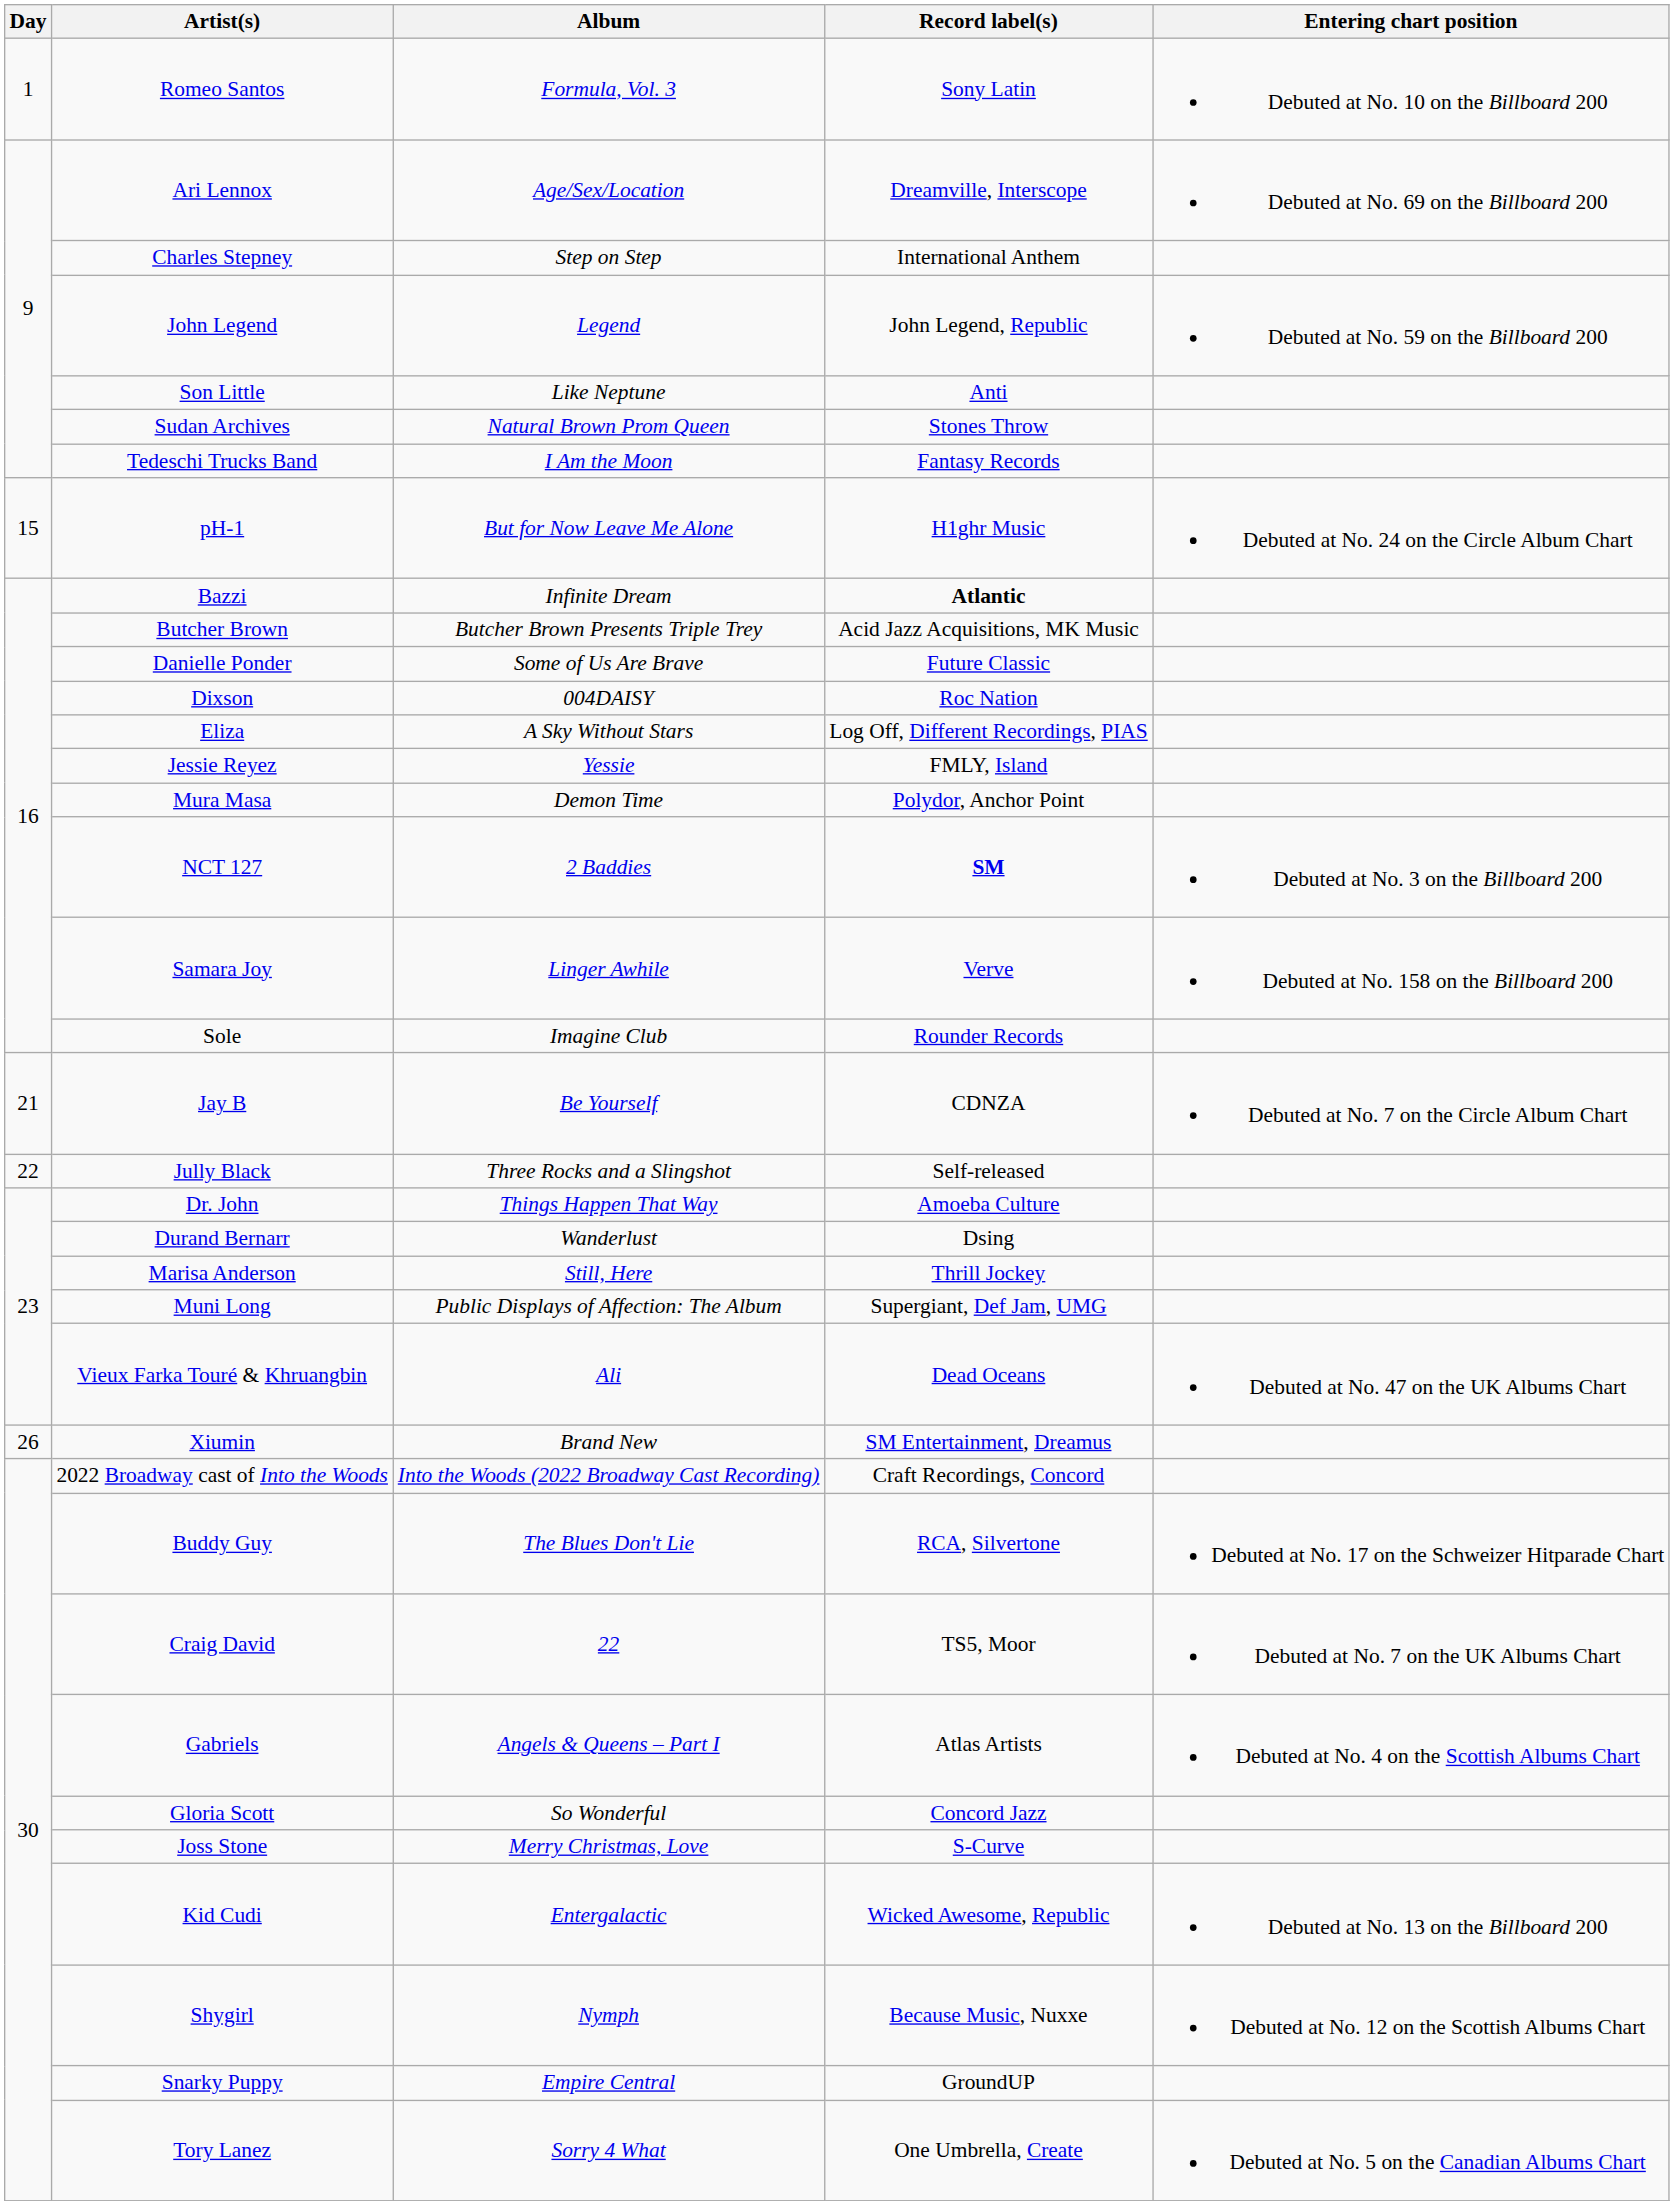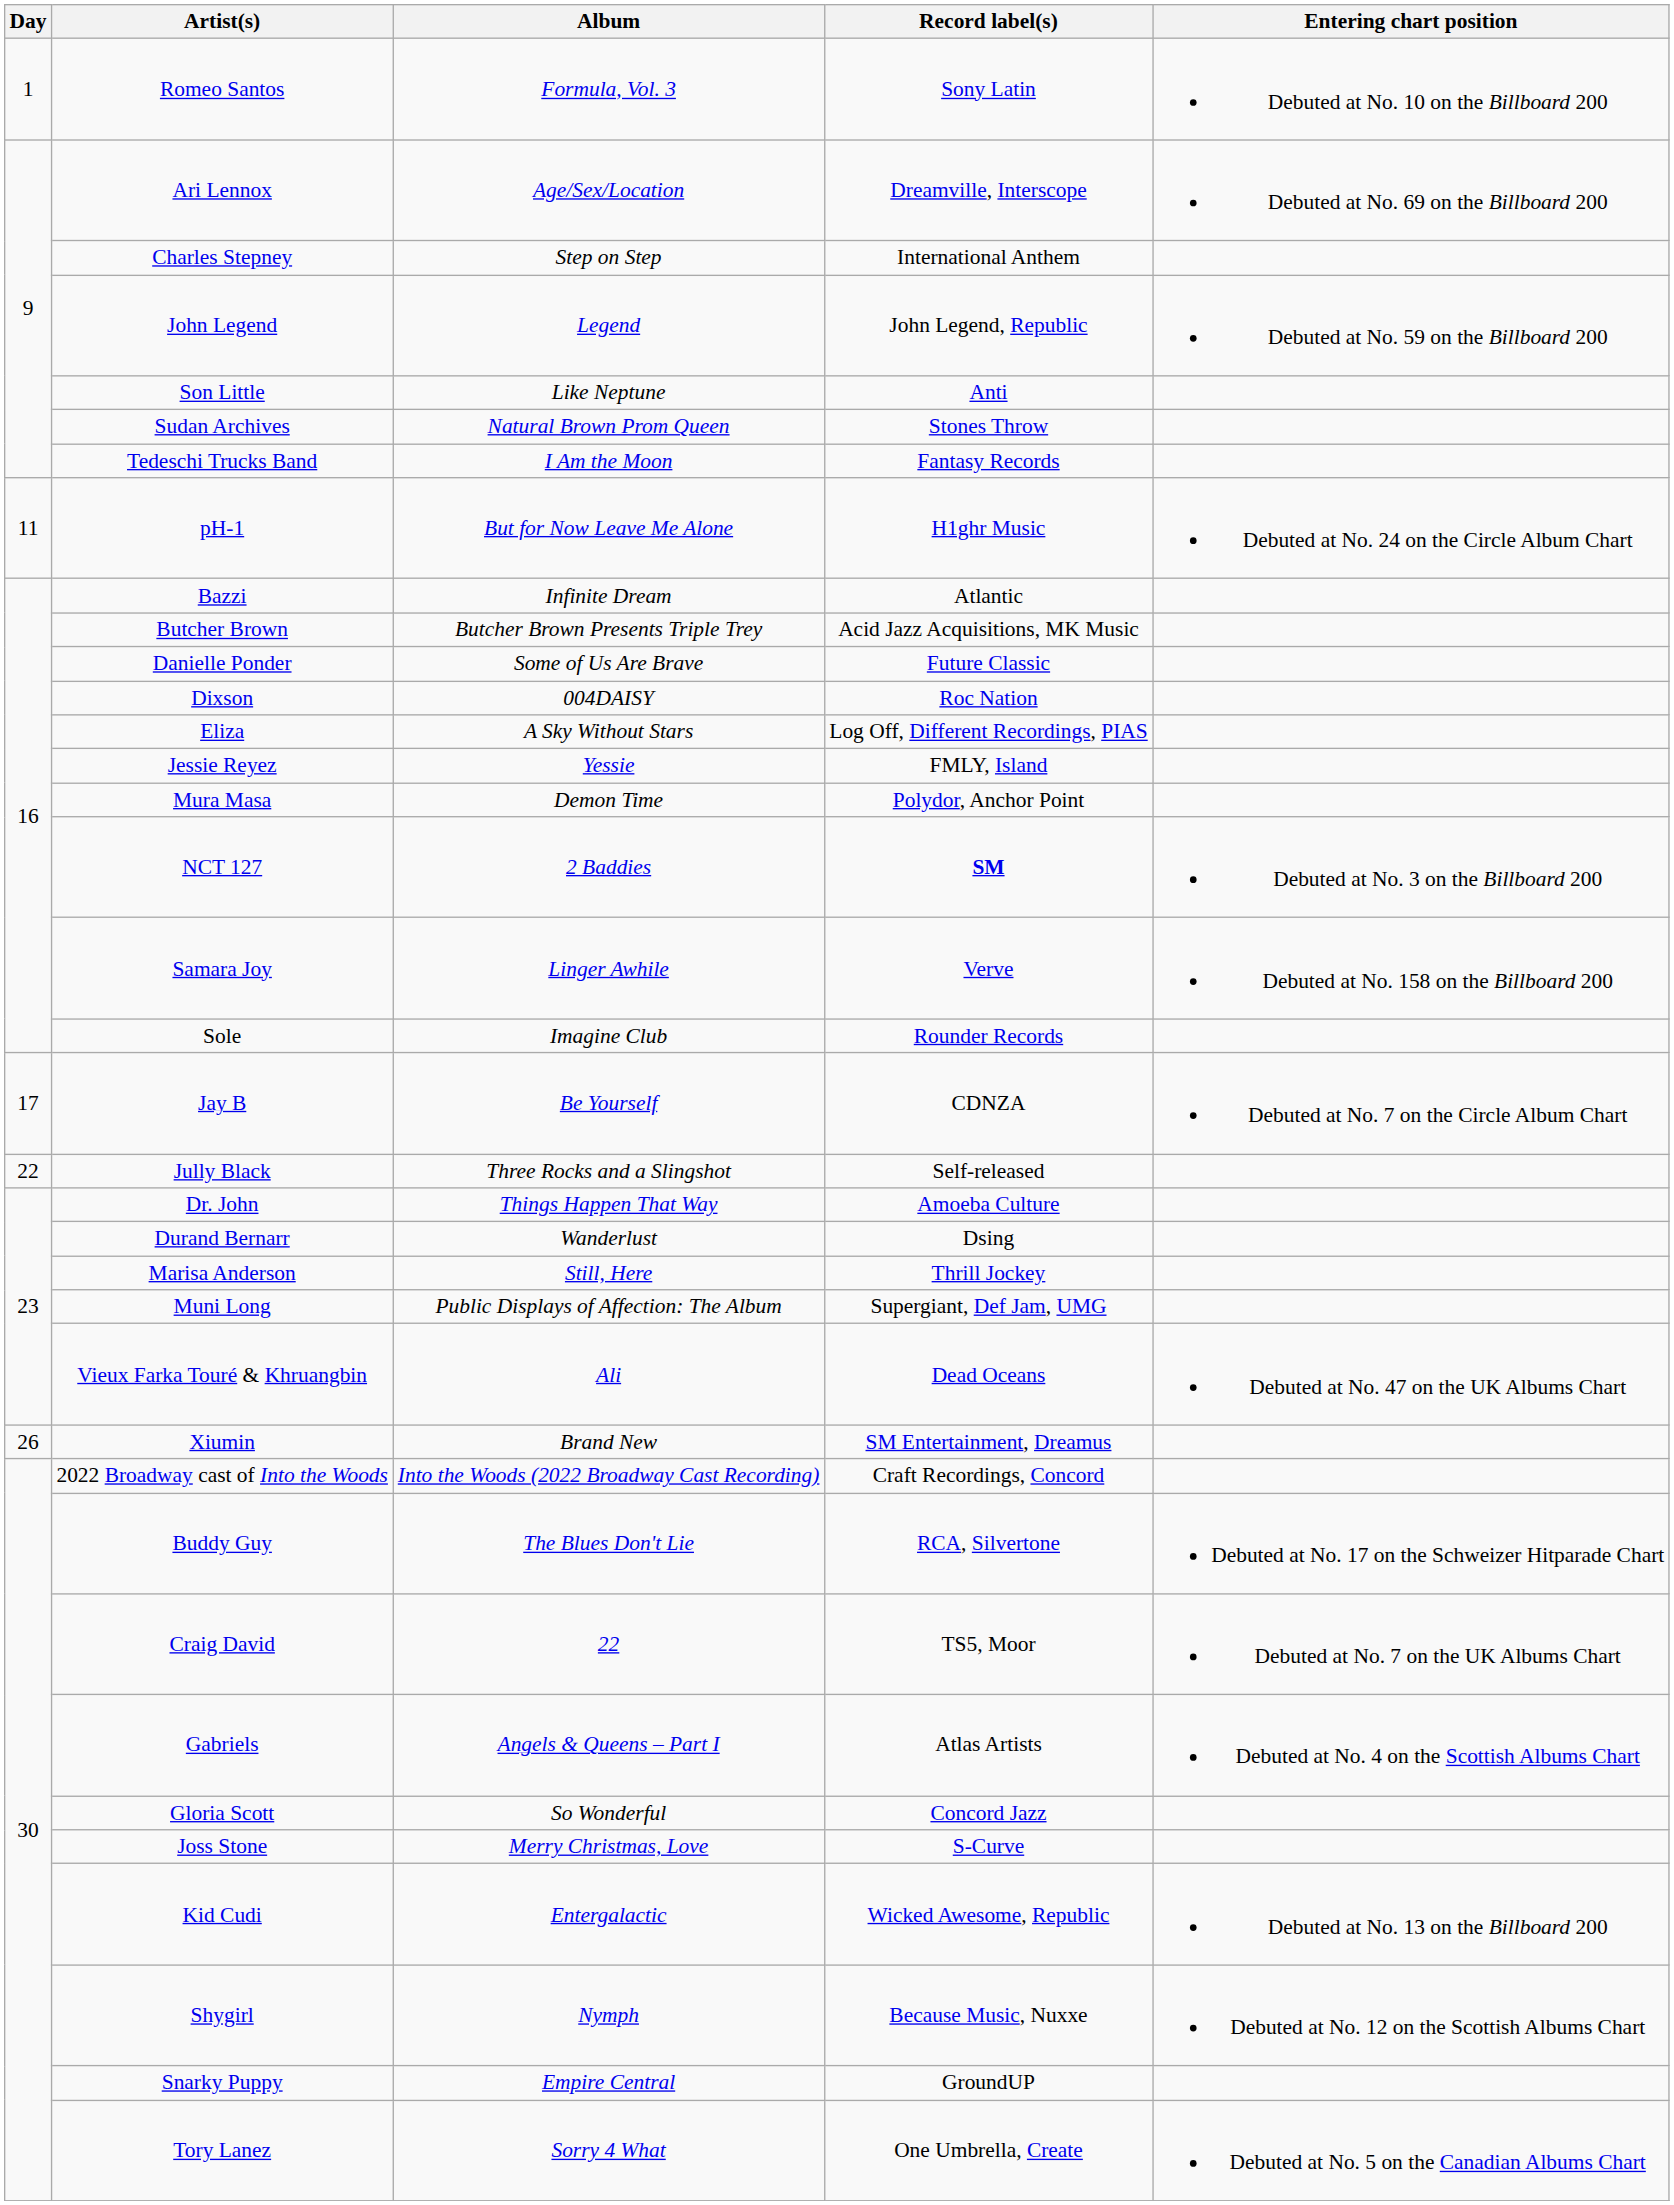 <table class="wikitable" style="text-align:center;">
 <tr>
 <th scope="col">Day</th>
 <th scope="col">Artist(s)</th>
 <th scope="col">Album</th>
 <th scope="col">Record label(s)</th>
 <th scope="col">Entering chart position</th>
 </tr>
 <tr>
 <td>1</td>
 <td><a href='#'>Romeo Santos</a></td>
 <td><em><a href='#'>Formula, Vol. 3</a></em></td>
 <td><a href='#'>Sony Latin</a></td>
 <td><br><ul><li>Debuted at No. 10 on the <em>Billboard</em> 200</li></ul></td>
 </tr>
 <tr>
 <td rowspan="6">9</td>
 <td><a href='#'>Ari Lennox</a></td>
 <td><em><a href='#'>Age/Sex/Location</a></em></td>
 <td><a href='#'>Dreamville</a>, <a href='#'>Interscope</a></td>
 <td><br><ul><li>Debuted at No. 69 on the <em>Billboard</em> 200</li></ul></td>
 </tr>
 <tr>
 <td><a href='#'>Charles Stepney</a></td>
 <td><em>Step on Step</em></td>
 <td>International Anthem</td>
 <td></td>
 </tr>
 <tr>
 <td><a href='#'>John Legend</a></td>
 <td><em><a href='#'>Legend</a></em></td>
 <td>John Legend, <a href='#'>Republic</a></td>
 <td><br><ul><li>Debuted at No. 59 on the <em>Billboard</em> 200</li></ul></td>
 </tr>
 <tr>
 <td><a href='#'>Son Little</a></td>
 <td><em>Like Neptune</em></td>
 <td><a href='#'>Anti</a></td>
 <td></td>
 </tr>
 <tr>
 <td><a href='#'>Sudan Archives</a></td>
 <td><em><a href='#'>Natural Brown Prom Queen</a></em></td>
 <td><a href='#'>Stones Throw</a></td>
 <td></td>
 </tr>
 <tr>
 <td><a href='#'>Tedeschi Trucks Band</a></td>
 <td><em><a href='#'>I Am the Moon</a></em></td>
 <td><a href='#'>Fantasy Records</a></td>
 <td></td>
 </tr>
 <tr>
-<td>15</td>
+<td>11</td>
 <td><a href='#'>pH-1</a></td>
 <td><em><a href='#'>But for Now Leave Me Alone</a></em></td>
 <td><a href='#'>H1ghr Music</a></td>
 <td><br><ul><li>Debuted at No. 24 on the Circle Album Chart</li></ul></td>
 </tr>
 <tr>
 <td rowspan="10">16</td>
 <td><a href='#'>Bazzi</a></td>
 <td><em>Infinite Dream</em></td>
-<td><strong>Atlantic</strong></td>
+<td>Atlantic</td>
 <td></td>
 </tr>
 <tr>
 <td><a href='#'>Butcher Brown</a></td>
 <td><em>Butcher Brown Presents Triple Trey</em></td>
 <td>Acid Jazz Acquisitions, MK Music</td>
 <td></td>
 </tr>
 <tr>
 <td><a href='#'>Danielle Ponder</a></td>
 <td><em>Some of Us Are Brave</em></td>
 <td><a href='#'>Future Classic</a></td>
 <td></td>
 </tr>
 <tr>
 <td><a href='#'>Dixson</a></td>
 <td><em>004DAISY</em></td>
 <td><a href='#'>Roc Nation</a></td>
 <td></td>
 </tr>
 <tr>
 <td><a href='#'>Eliza</a></td>
 <td><em>A Sky Without Stars</em></td>
 <td>Log Off, <a href='#'>Different Recordings</a>, <a href='#'>PIAS</a></td>
 <td></td>
 </tr>
 <tr>
 <td><a href='#'>Jessie Reyez</a></td>
 <td><em><a href='#'>Yessie</a></em></td>
 <td>FMLY, <a href='#'>Island</a></td>
 <td></td>
 </tr>
 <tr>
 <td><a href='#'>Mura Masa</a></td>
 <td><em>Demon Time</em></td>
 <td><a href='#'>Polydor</a>, Anchor Point</td>
 <td></td>
 </tr>
 <tr>
 <td><a href='#'>NCT 127</a></td>
 <td><em><a href='#'>2 Baddies</a></em></td>
 <td><strong><a href='#'>SM</a></strong></td>
 <td><br><ul><li>Debuted at No. 3 on the <em>Billboard</em> 200</li></ul></td>
 </tr>
 <tr>
 <td><a href='#'>Samara Joy</a></td>
 <td><em><a href='#'>Linger Awhile</a></em></td>
 <td><a href='#'>Verve</a></td>
 <td><br><ul><li>Debuted at No. 158 on the <em>Billboard</em> 200</li></ul></td>
 </tr>
 <tr>
 <td>Sole</td>
 <td><em>Imagine Club</em></td>
 <td><a href='#'>Rounder Records</a></td>
 <td></td>
 </tr>
 <tr>
-<td>21</td>
+<td>17</td>
 <td><a href='#'>Jay B</a></td>
 <td><em><a href='#'>Be Yourself</a></em></td>
 <td>CDNZA</td>
 <td><br><ul><li>Debuted at No. 7 on the Circle Album Chart</li></ul></td>
 </tr>
 <tr>
 <td>22</td>
 <td><a href='#'>Jully Black</a></td>
 <td><em>Three Rocks and a Slingshot</em></td>
 <td>Self-released</td>
 <td></td>
 </tr>
 <tr>
 <td rowspan="5">23</td>
 <td><a href='#'>Dr. John</a></td>
 <td><em><a href='#'>Things Happen That Way</a></em></td>
 <td><a href='#'>Amoeba Culture</a></td>
 <td></td>
 </tr>
 <tr>
 <td><a href='#'>Durand Bernarr</a></td>
 <td><em>Wanderlust</em></td>
 <td>Dsing</td>
 <td></td>
 </tr>
 <tr>
 <td><a href='#'>Marisa Anderson</a></td>
 <td><em><a href='#'>Still, Here</a></em></td>
 <td><a href='#'>Thrill Jockey</a></td>
 <td></td>
 </tr>
 <tr>
 <td><a href='#'>Muni Long</a></td>
 <td><em>Public Displays of Affection: The Album</em></td>
 <td>Supergiant, <a href='#'>Def Jam</a>, <a href='#'>UMG</a></td>
 <td></td>
 </tr>
 <tr>
 <td><a href='#'>Vieux Farka Touré</a> & <a href='#'>Khruangbin</a></td>
 <td><em><a href='#'>Ali</a></em></td>
 <td><a href='#'>Dead Oceans</a></td>
 <td><br><ul><li>Debuted at No. 47 on the UK Albums Chart</li></ul></td>
 </tr>
 <tr>
 <td>26</td>
 <td><a href='#'>Xiumin</a></td>
 <td><em>Brand New</em></td>
 <td><a href='#'>SM Entertainment</a>, <a href='#'>Dreamus</a></td>
 <td></td>
 </tr>
 <tr>
 <td rowspan="10">30</td>
 <td>2022 <a href='#'>Broadway</a> cast of <em><a href='#'>Into the Woods</a></em></td>
 <td><em><a href='#'>Into the Woods (2022 Broadway Cast Recording)</a></em></td>
 <td>Craft Recordings, <a href='#'>Concord</a></td>
 <td></td>
 </tr>
 <tr>
 <td><a href='#'>Buddy Guy</a></td>
 <td><em><a href='#'>The Blues Don't Lie</a></em></td>
 <td><a href='#'>RCA</a>, <a href='#'>Silvertone</a></td>
 <td><br><ul><li>Debuted at No. 17 on the Schweizer Hitparade Chart</li></ul></td>
 </tr>
 <tr>
 <td><a href='#'>Craig David</a></td>
 <td><em><a href='#'>22</a></em></td>
 <td>TS5, Moor</td>
 <td><br><ul><li>Debuted at No. 7 on the UK Albums Chart</li></ul></td>
 </tr>
 <tr>
 <td><a href='#'>Gabriels</a></td>
 <td><em><a href='#'>Angels & Queens – Part I</a></em></td>
 <td>Atlas Artists</td>
 <td><br><ul><li>Debuted at No. 4 on the <a href='#'>Scottish Albums Chart</a></li></ul></td>
 </tr>
 <tr>
 <td><a href='#'>Gloria Scott</a></td>
 <td><em>So Wonderful</em></td>
 <td><a href='#'>Concord Jazz</a></td>
 <td></td>
 </tr>
 <tr>
 <td><a href='#'>Joss Stone</a></td>
 <td><em><a href='#'>Merry Christmas, Love</a></em></td>
 <td><a href='#'>S-Curve</a></td>
 <td></td>
 </tr>
 <tr>
 <td><a href='#'>Kid Cudi</a></td>
 <td><em><a href='#'>Entergalactic</a></em></td>
 <td><a href='#'>Wicked Awesome</a>, <a href='#'>Republic</a></td>
 <td><br><ul><li>Debuted at No. 13 on the <em>Billboard</em> 200</li></ul></td>
 </tr>
 <tr>
 <td><a href='#'>Shygirl</a></td>
 <td><em><a href='#'>Nymph</a></em></td>
 <td><a href='#'>Because Music</a>, Nuxxe</td>
 <td><br><ul><li>Debuted at No. 12 on the Scottish Albums Chart</li></ul></td>
 </tr>
 <tr>
 <td><a href='#'>Snarky Puppy</a></td>
 <td><em><a href='#'>Empire Central</a></em></td>
 <td>GroundUP</td>
 <td></td>
 </tr>
 <tr>
 <td><a href='#'>Tory Lanez</a></td>
 <td><em><a href='#'>Sorry 4 What</a></em></td>
 <td>One Umbrella, <a href='#'>Create</a></td>
 <td><br><ul><li>Debuted at No. 5 on the <a href='#'>Canadian Albums Chart</a></li></ul></td>
 </tr>
 <tr>
 </tr>
 </table>
